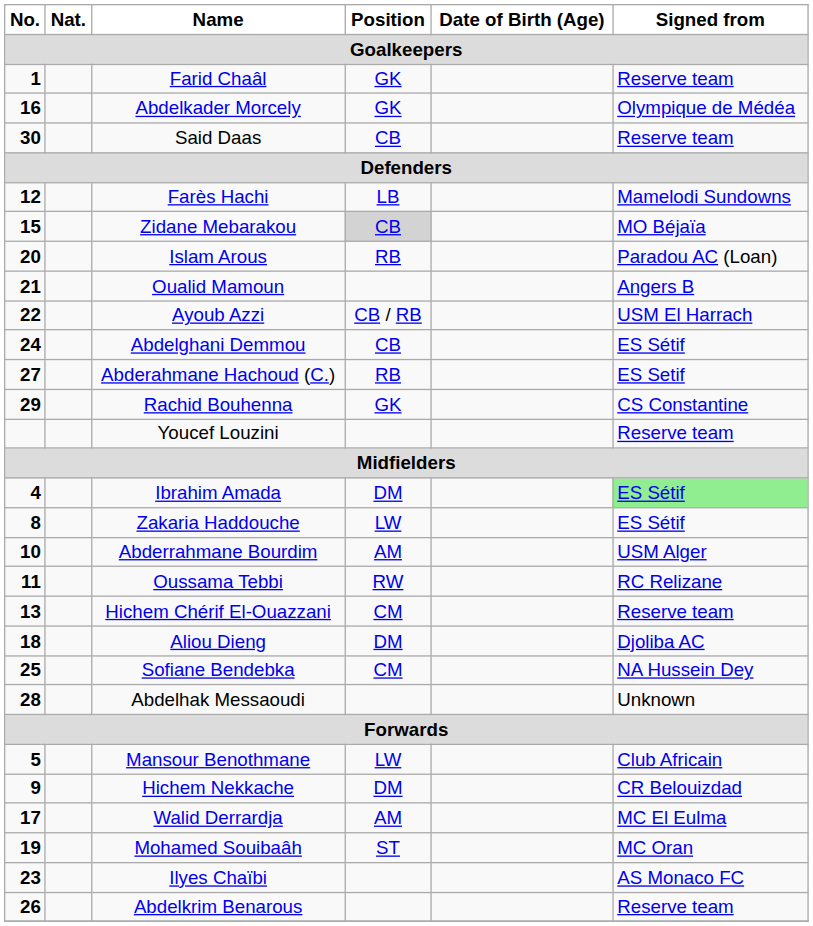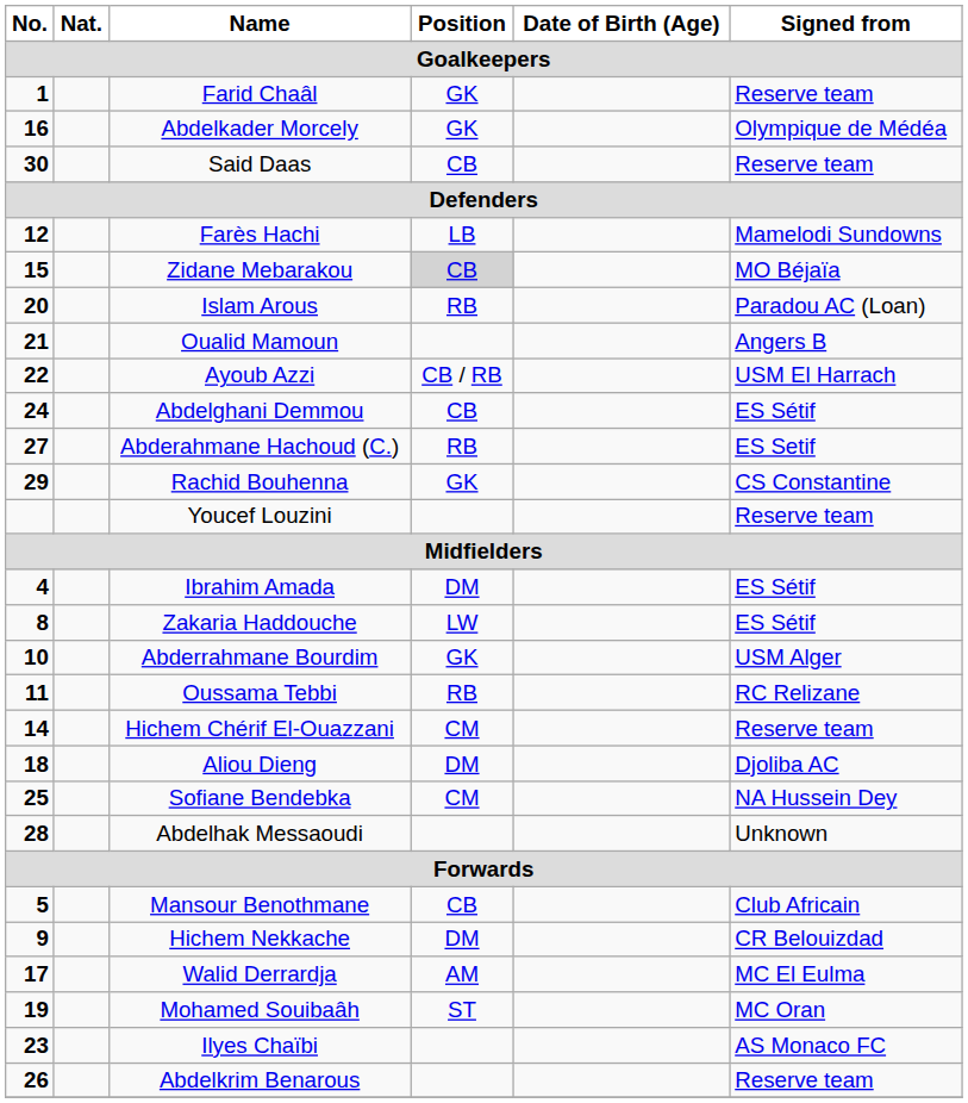 <table class="wikitable" style="text-align:center; font-size:90%; width:70%">
 <tr>
 <th style="background:white; color:black; text-align:center;">No.</th>
 <th style="background:white; color:black; text-align:center;">Nat.</th>
 <th style="background:white; color:black; text-align:center;">Name</th>
 <th style="background:white; color:black; text-align:center;">Position</th>
 <th style="background:white; color:black; text-align:center;">Date of Birth (Age)</th>
 <th style="background:white; color:black; text-align:center;">Signed from</th>
 </tr>
 <tr>
 <th colspan=10 style="background:#DCDCDC; text-align:center;">Goalkeepers</th>
 </tr>
 <tr>
 <td style="text-align:right"><strong>1</strong></td>
 <td></td>
 <td><a href='#'>Farid Chaâl</a></td>
 <td><a href='#'>GK</a></td>
 <td></td>
 <td style="text-align:left"> <a href='#'>Reserve team</a></td>
 </tr>
 <tr>
 <td style="text-align:right"><strong>16</strong></td>
 <td></td>
 <td><a href='#'>Abdelkader Morcely</a></td>
 <td><a href='#'>GK</a></td>
 <td></td>
 <td style="text-align:left"> <a href='#'>Olympique de Médéa</a></td>
 </tr>
 <tr>
 <td style="text-align:right"><strong>30</strong></td>
 <td></td>
 <td>Said Daas</td>
 <td><a href='#'>CB</a></td>
 <td></td>
 <td style="text-align:left"> <a href='#'>Reserve team</a></td>
 </tr>
 <tr>
 <th colspan=10 style="background:#DCDCDC; text-align:center;">Defenders</th>
 </tr>
 <tr>
 <td style="text-align:right"><strong>12</strong></td>
 <td></td>
 <td><a href='#'>Farès Hachi</a></td>
 <td><a href='#'>LB</a></td>
 <td></td>
 <td style="text-align:left"> <a href='#'>Mamelodi Sundowns</a></td>
 </tr>
 <tr>
 <td style="text-align:right"><strong>15</strong></td>
 <td></td>
 <td><a href='#'>Zidane Mebarakou</a></td>
 <td style="background: lightgrey;"><a href='#'>CB</a></td>
 <td></td>
 <td style="text-align:left"> <a href='#'>MO Béjaïa</a></td>
 </tr>
 <tr>
 <td style="text-align:right"><strong>20</strong></td>
 <td></td>
 <td><a href='#'>Islam Arous</a></td>
 <td><a href='#'>RB</a></td>
 <td></td>
 <td style="text-align:left"> <a href='#'>Paradou AC</a> (Loan)</td>
 </tr>
 <tr>
 <td style="text-align:right"><strong>21</strong></td>
 <td></td>
 <td><a href='#'>Oualid Mamoun</a></td>
 <td></td>
 <td></td>
 <td style="text-align:left"> <a href='#'>Angers B</a></td>
 </tr>
 <tr>
 <td style="text-align:right"><strong>22</strong></td>
 <td></td>
 <td><a href='#'>Ayoub Azzi</a></td>
 <td><a href='#'>CB</a> / <a href='#'>RB</a></td>
 <td></td>
 <td style="text-align:left"> <a href='#'>USM El Harrach</a></td>
 </tr>
 <tr>
 <td style="text-align:right"><strong>24</strong></td>
 <td></td>
 <td><a href='#'>Abdelghani Demmou</a></td>
 <td><a href='#'>CB</a></td>
 <td></td>
 <td style="text-align:left"> <a href='#'>ES Sétif</a></td>
 </tr>
 <tr>
 <td style="text-align:right"><strong>27</strong></td>
 <td></td>
 <td><a href='#'>Abderahmane Hachoud</a> (<a href='#'>C.</a>)</td>
 <td><a href='#'>RB</a></td>
 <td></td>
 <td style="text-align:left"> <a href='#'>ES Setif</a></td>
 </tr>
 <tr>
 <td style="text-align:right"><strong>29</strong></td>
 <td></td>
 <td><a href='#'>Rachid Bouhenna</a></td>
 <td><a href='#'>GK</a></td>
 <td></td>
 <td style="text-align:left"> <a href='#'>CS Constantine</a></td>
 </tr>
 <tr>
 <td></td>
 <td></td>
 <td>Youcef Louzini</td>
 <td></td>
 <td></td>
 <td style="text-align:left"> <a href='#'>Reserve team</a></td>
 </tr>
 <tr>
 <th colspan=10 style="background:#DCDCDC; text-align:center;">Midfielders</th>
 </tr>
 <tr>
 <td style="text-align:right"><strong>4</strong></td>
 <td></td>
 <td><a href='#'>Ibrahim Amada</a></td>
 <td><a href='#'>DM</a></td>
 <td></td>
-<td style="background: lightgreen; text-align:left"> <a href='#'>ES Sétif</a></td>
+<td style="text-align:left"> <a href='#'>ES Sétif</a></td>
 </tr>
 <tr>
 <td style="text-align:right"><strong>8</strong></td>
 <td></td>
 <td><a href='#'>Zakaria Haddouche</a></td>
 <td><a href='#'>LW</a></td>
 <td></td>
 <td style="text-align:left"> <a href='#'>ES Sétif</a></td>
 </tr>
 <tr>
 <td style="text-align:right"><strong>10</strong></td>
 <td></td>
 <td><a href='#'>Abderrahmane Bourdim</a></td>
-<td><a href='#'>AM</a></td>
+<td><a href='#'>GK</a></td>
 <td></td>
 <td style="text-align:left"> <a href='#'>USM Alger</a></td>
 </tr>
 <tr>
 <td style="text-align:right"><strong>11</strong></td>
 <td></td>
 <td><a href='#'>Oussama Tebbi</a></td>
-<td><a href='#'>RW</a></td>
+<td><a href='#'>RB</a></td>
 <td></td>
 <td style="text-align:left"> <a href='#'>RC Relizane</a></td>
 </tr>
 <tr>
-<td style="text-align:right"><strong>13</strong></td>
+<td style="text-align:right"><strong>14</strong></td>
 <td></td>
 <td><a href='#'>Hichem Chérif El-Ouazzani</a></td>
 <td><a href='#'>CM</a></td>
 <td></td>
 <td style="text-align:left"> <a href='#'>Reserve team</a></td>
 </tr>
 <tr>
 <td style="text-align:right"><strong>18</strong></td>
 <td></td>
 <td><a href='#'>Aliou Dieng</a></td>
 <td><a href='#'>DM</a></td>
 <td></td>
 <td style="text-align:left"> <a href='#'>Djoliba AC</a></td>
 </tr>
 <tr>
 <td style="text-align:right"><strong>25</strong></td>
 <td></td>
 <td><a href='#'>Sofiane Bendebka</a></td>
 <td><a href='#'>CM</a></td>
 <td></td>
 <td style="text-align:left"> <a href='#'>NA Hussein Dey</a></td>
 </tr>
 <tr>
 <td style="text-align:right"><strong>28</strong></td>
 <td></td>
 <td>Abdelhak Messaoudi</td>
 <td></td>
 <td></td>
 <td style="text-align:left"> Unknown</td>
 </tr>
 <tr>
 <th colspan=10 style="background:#DCDCDC; text-align:center;">Forwards</th>
 </tr>
 <tr>
 <td style="text-align:right"><strong>5</strong></td>
 <td></td>
 <td><a href='#'>Mansour Benothmane</a></td>
-<td><a href='#'>LW</a></td>
+<td><a href='#'>CB</a></td>
 <td></td>
 <td style="text-align:left"> <a href='#'>Club Africain</a></td>
 </tr>
 <tr>
 <td style="text-align:right"><strong>9</strong></td>
 <td></td>
 <td><a href='#'>Hichem Nekkache</a></td>
 <td><a href='#'>DM</a></td>
 <td></td>
 <td style="text-align:left"> <a href='#'>CR Belouizdad</a></td>
 </tr>
 <tr>
 <td style="text-align:right"><strong>17</strong></td>
 <td></td>
 <td><a href='#'>Walid Derrardja</a></td>
 <td><a href='#'>AM</a></td>
 <td></td>
 <td style="text-align:left"> <a href='#'>MC El Eulma</a></td>
 </tr>
 <tr>
 <td style="text-align:right"><strong>19</strong></td>
 <td></td>
 <td><a href='#'>Mohamed Souibaâh</a></td>
 <td><a href='#'>ST</a></td>
 <td></td>
 <td style="text-align:left"> <a href='#'>MC Oran</a></td>
 </tr>
 <tr>
 <td style="text-align:right"><strong>23</strong></td>
 <td></td>
 <td><a href='#'>Ilyes Chaïbi</a></td>
 <td></td>
 <td></td>
 <td style="text-align:left"> <a href='#'>AS Monaco FC</a></td>
 </tr>
 <tr>
 <td style="text-align:right"><strong>26</strong></td>
 <td></td>
 <td><a href='#'>Abdelkrim Benarous</a></td>
 <td></td>
 <td></td>
 <td style="text-align:left"> <a href='#'>Reserve team</a></td>
 </tr>
 <tr>
 </tr>
 </table>
